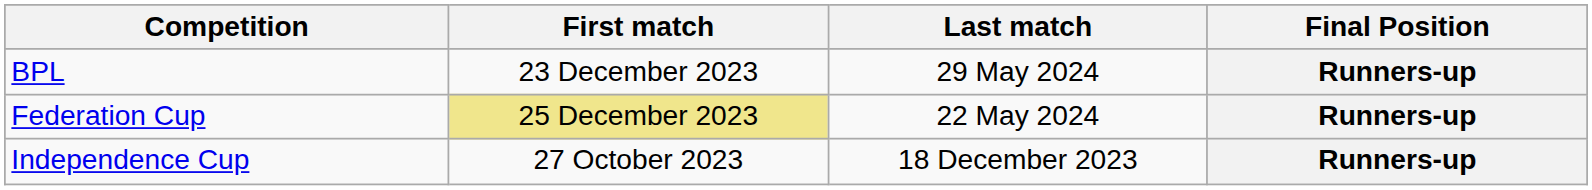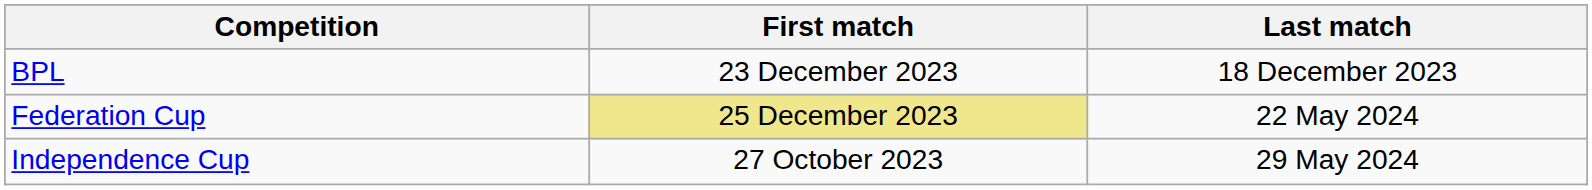 <table class="wikitable" style="text-align:center; width:900px; font-size="80%";">
 <tr>
 <th style="text-align:center; width:200px;">Competition</th>
 <th style="text-align:center; width:170px;">First match</th>
 <th style="text-align:center; width:170px;">Last match</th>
-<th style="text-align:center; width:170px;">Final Position</th>
 </tr>
 <tr>
 <td style="text-align:left;"><a href='#'>BPL</a></td>
 <td>23 December 2023</td>
-<td>29 May 2024</td>
-<th>Runners-up</th>
+<td>18 December 2023</td>
 </tr>
 <tr>
 <td style="text-align:left;"><a href='#'>Federation Cup</a></td>
 <td style="background: khaki;">25 December 2023</td>
 <td>22 May 2024</td>
-<th>Runners-up</th>
 </tr>
 <tr>
 <td style="text-align:left;"><a href='#'>Independence Cup</a></td>
 <td>27 October 2023</td>
-<td>18 December 2023</td>
-<th>Runners-up</th>
+<td>29 May 2024</td>
 </tr>
 </table>
